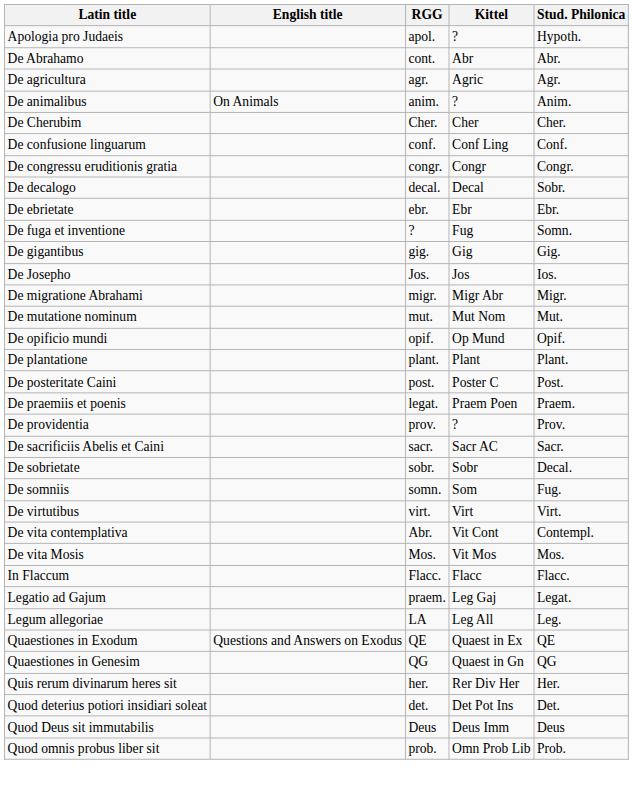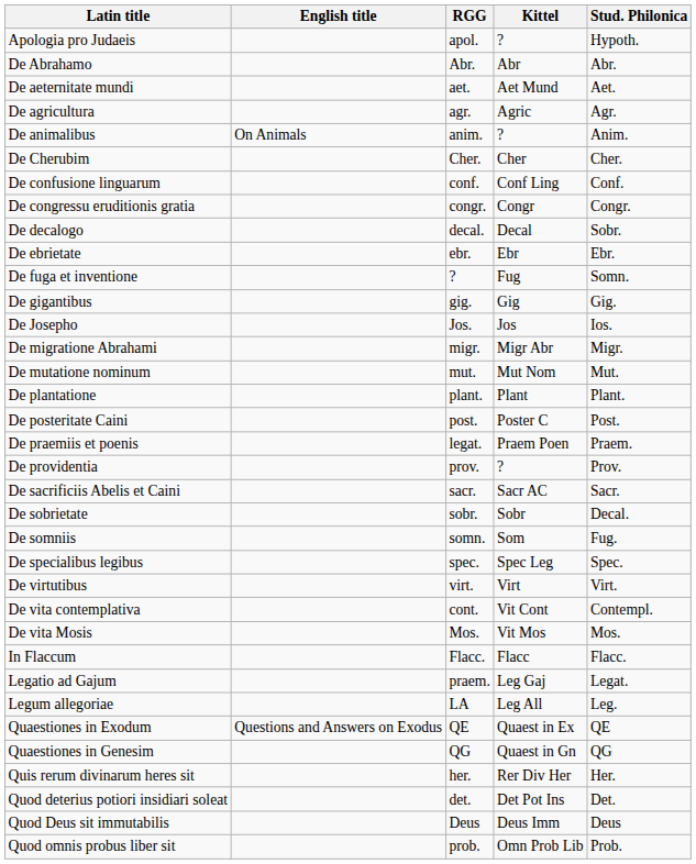 <table class="wikitable sortable mw-collapsible mw-collapsed">
 <tr>
 <th>Latin title</th>
 <th>English title</th>
 <th>RGG</th>
 <th>Kittel</th>
 <th>Stud. Philonica</th>
 </tr>
 <tr>
 <td>Apologia pro Judaeis</td>
 <td></td>
 <td>apol.</td>
 <td>?</td>
 <td>Hypoth.</td>
 </tr>
 <tr>
 <td>De Abrahamo</td>
 <td></td>
-<td>cont.</td>
+<td>Abr.</td>
 <td>Abr</td>
 <td>Abr.</td>
+</tr>
+<tr>
+<td>De aeternitate mundi</td>
+<td></td>
+<td>aet.</td>
+<td>Aet Mund</td>
+<td>Aet.</td>
 </tr>
 <tr>
 <td>De agricultura</td>
 <td></td>
 <td>agr.</td>
 <td>Agric</td>
 <td>Agr.</td>
 </tr>
 <tr>
 <td>De animalibus</td>
 <td>On Animals</td>
 <td>anim.</td>
 <td>?</td>
 <td>Anim.</td>
 </tr>
 <tr>
 <td>De Cherubim</td>
 <td></td>
 <td>Cher.</td>
 <td>Cher</td>
 <td>Cher.</td>
 </tr>
 <tr>
 <td>De confusione linguarum</td>
 <td></td>
 <td>conf.</td>
 <td>Conf Ling</td>
 <td>Conf.</td>
 </tr>
 <tr>
 <td>De congressu eruditionis gratia</td>
 <td></td>
 <td>congr.</td>
 <td>Congr</td>
 <td>Congr.</td>
 </tr>
 <tr>
 <td>De decalogo</td>
 <td></td>
 <td>decal.</td>
 <td>Decal</td>
 <td>Sobr.</td>
 </tr>
 <tr>
 <td>De ebrietate</td>
 <td></td>
 <td>ebr.</td>
 <td>Ebr</td>
 <td>Ebr.</td>
 </tr>
 <tr>
 <td>De fuga et inventione</td>
 <td></td>
 <td>?</td>
 <td>Fug</td>
 <td>Somn.</td>
 </tr>
 <tr>
 <td>De gigantibus</td>
 <td></td>
 <td>gig.</td>
 <td>Gig</td>
 <td>Gig.</td>
 </tr>
 <tr>
 <td>De Josepho</td>
 <td></td>
 <td>Jos.</td>
 <td>Jos</td>
 <td>Ios.</td>
 </tr>
 <tr>
 <td>De migratione Abrahami</td>
 <td></td>
 <td>migr.</td>
 <td>Migr Abr</td>
 <td>Migr.</td>
 </tr>
 <tr>
 <td>De mutatione nominum</td>
 <td></td>
 <td>mut.</td>
 <td>Mut Nom</td>
 <td>Mut.</td>
 </tr>
 <tr>
-<td>De opificio mundi</td>
-<td></td>
-<td>opif.</td>
-<td>Op Mund</td>
-<td>Opif.</td>
-</tr>
-<tr>
 <td>De plantatione</td>
 <td></td>
 <td>plant.</td>
 <td>Plant</td>
 <td>Plant.</td>
 </tr>
 <tr>
 <td>De posteritate Caini</td>
 <td></td>
 <td>post.</td>
 <td>Poster C</td>
 <td>Post.</td>
 </tr>
 <tr>
 <td>De praemiis et poenis</td>
 <td></td>
 <td>legat.</td>
 <td>Praem Poen</td>
 <td>Praem.</td>
 </tr>
 <tr>
 <td>De providentia</td>
 <td> </td>
 <td>prov.</td>
 <td>?</td>
 <td>Prov.</td>
 </tr>
 <tr>
 <td>De sacrificiis Abelis et Caini</td>
 <td></td>
 <td>sacr.</td>
 <td>Sacr AC</td>
 <td>Sacr.</td>
 </tr>
 <tr>
 <td>De sobrietate</td>
 <td></td>
 <td>sobr.</td>
 <td>Sobr</td>
 <td>Decal.</td>
 </tr>
 <tr>
 <td>De somniis</td>
 <td></td>
 <td>somn.</td>
 <td>Som</td>
 <td>Fug.</td>
 </tr>
 <tr>
+<td>De specialibus legibus</td>
+<td>   </td>
+<td>spec.</td>
+<td>Spec Leg</td>
+<td>Spec.</td>
+</tr>
+<tr>
 <td>De virtutibus</td>
 <td></td>
 <td>virt.</td>
 <td>Virt</td>
 <td>Virt.</td>
 </tr>
 <tr>
 <td>De vita contemplativa</td>
 <td></td>
-<td>Abr.</td>
+<td>cont.</td>
 <td>Vit Cont</td>
 <td>Contempl.</td>
 </tr>
 <tr>
 <td>De vita Mosis</td>
 <td> </td>
 <td>Mos.</td>
 <td>Vit Mos</td>
 <td>Mos.</td>
 </tr>
 <tr>
 <td>In Flaccum</td>
 <td></td>
 <td>Flacc.</td>
 <td>Flacc</td>
 <td>Flacc.</td>
 </tr>
 <tr>
 <td>Legatio ad Gajum</td>
 <td></td>
 <td>praem.</td>
 <td>Leg Gaj</td>
 <td>Legat.</td>
 </tr>
 <tr>
 <td>Legum allegoriae</td>
 <td>  </td>
 <td>LA</td>
 <td>Leg All</td>
 <td>Leg.</td>
 </tr>
 <tr>
 <td>Quaestiones in Exodum</td>
 <td>Questions and Answers on Exodus</td>
 <td>QE</td>
 <td>Quaest in Ex</td>
 <td>QE</td>
 </tr>
 <tr>
 <td>Quaestiones in Genesim</td>
 <td>  </td>
 <td>QG</td>
 <td>Quaest in Gn</td>
 <td>QG</td>
 </tr>
 <tr>
 <td>Quis rerum divinarum heres sit</td>
 <td></td>
 <td>her.</td>
 <td>Rer Div Her</td>
 <td>Her.</td>
 </tr>
 <tr>
 <td>Quod deterius potiori insidiari soleat</td>
 <td></td>
 <td>det.</td>
 <td>Det Pot Ins</td>
 <td>Det.</td>
 </tr>
 <tr>
 <td>Quod Deus sit immutabilis</td>
 <td></td>
 <td>Deus</td>
 <td>Deus Imm</td>
 <td>Deus</td>
 </tr>
 <tr>
 <td>Quod omnis probus liber sit</td>
 <td></td>
 <td>prob.</td>
 <td>Omn Prob Lib</td>
 <td>Prob.</td>
 </tr>
 </table>
